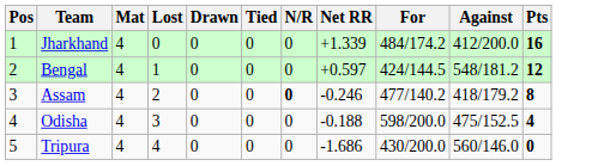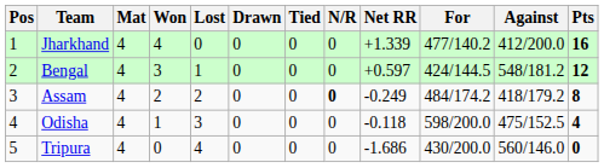 <table class="wikitable">
 <tr>
 <th>Pos</th>
 <th>Team</th>
 <th>Mat</th>
+<th>Won</th>
 <th>Lost</th>
 <th>Drawn</th>
 <th>Tied</th>
 <th>N/R</th>
 <th>Net RR</th>
 <th>For</th>
 <th>Against</th>
 <th>Pts</th>
 </tr>
 <tr style="background:#cfc;">
 <td>1</td>
 <td><a href='#'>Jharkhand</a></td>
 <td>4</td>
+<td>4</td>
 <td>0</td>
 <td>0</td>
 <td>0</td>
 <td>0</td>
 <td>+1.339</td>
-<td>484/174.2</td>
+<td>477/140.2</td>
 <td>412/200.0</td>
 <td><strong>16</strong></td>
 </tr>
 <tr style="background:#cfc;">
 <td>2</td>
 <td><a href='#'>Bengal</a></td>
 <td>4</td>
+<td>3</td>
 <td>1</td>
 <td>0</td>
 <td>0</td>
 <td>0</td>
 <td>+0.597</td>
 <td>424/144.5</td>
 <td>548/181.2</td>
 <td><strong>12</strong></td>
 </tr>
 <tr>
 <td>3</td>
 <td><a href='#'>Assam</a></td>
 <td>4</td>
 <td>2</td>
+<td>2</td>
 <td>0</td>
 <td>0</td>
 <td><strong>0</strong></td>
-<td>-0.246</td>
-<td>477/140.2</td>
+<td>-0.249</td>
+<td>484/174.2</td>
 <td>418/179.2</td>
 <td><strong>8</strong></td>
 </tr>
 <tr>
 <td>4</td>
 <td><a href='#'>Odisha</a></td>
 <td>4</td>
+<td>1</td>
 <td>3</td>
 <td>0</td>
 <td>0</td>
 <td>0</td>
-<td>-0.188</td>
+<td>-0.118</td>
 <td>598/200.0</td>
 <td>475/152.5</td>
 <td><strong>4</strong></td>
 </tr>
 <tr>
 <td>5</td>
 <td><a href='#'>Tripura</a></td>
 <td>4</td>
+<td>0</td>
 <td>4</td>
 <td>0</td>
 <td>0</td>
 <td>0</td>
 <td>-1.686</td>
 <td>430/200.0</td>
 <td>560/146.0</td>
 <td><strong>0</strong></td>
 </tr>
 </table>
